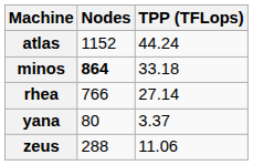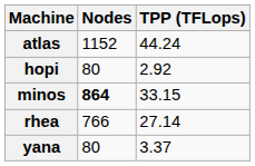 <table class="wikitable">
 <tr>
 <th>Machine</th>
 <th>Nodes</th>
 <th>TPP (TFLops)</th>
 </tr>
 <tr>
 <th>atlas</th>
 <td>1152</td>
 <td>44.24</td>
 </tr>
 <tr>
+<th>hopi</th>
+<td>80</td>
+<td>2.92</td>
+</tr>
+<tr>
 <th>minos</th>
 <td><strong>864</strong></td>
-<td>33.18</td>
+<td>33.15</td>
 </tr>
 <tr>
 <th>rhea</th>
 <td>766</td>
 <td>27.14</td>
 </tr>
 <tr>
 <th>yana</th>
 <td>80</td>
 <td>3.37</td>
 </tr>
-<tr>
-<th>zeus</th>
-<td>288</td>
-<td>11.06</td>
-</tr>
 </table>
